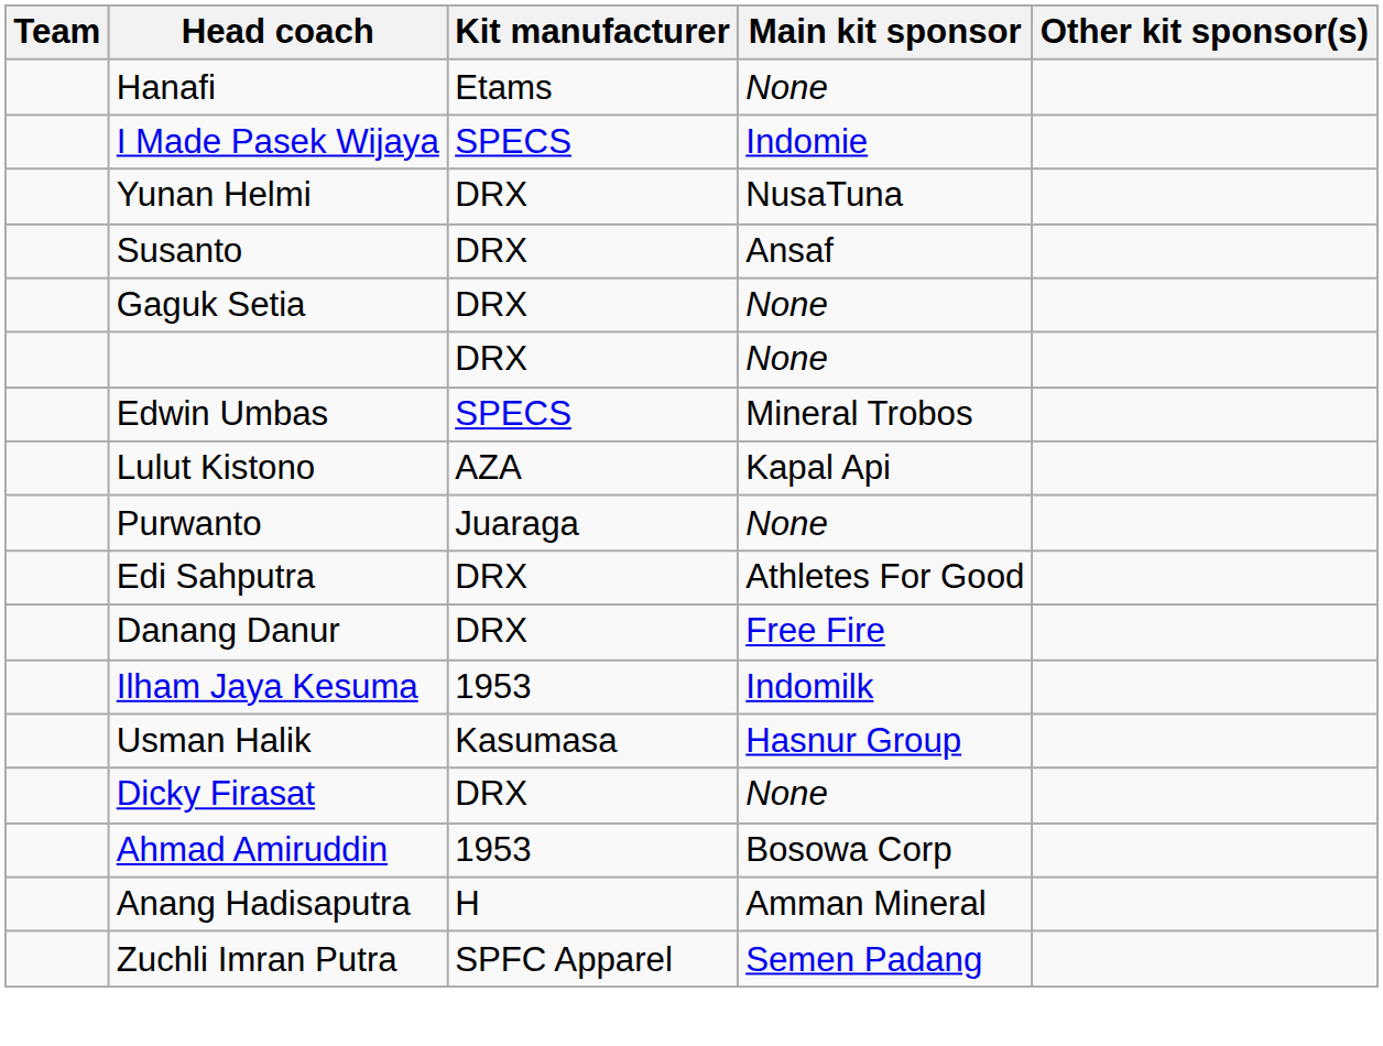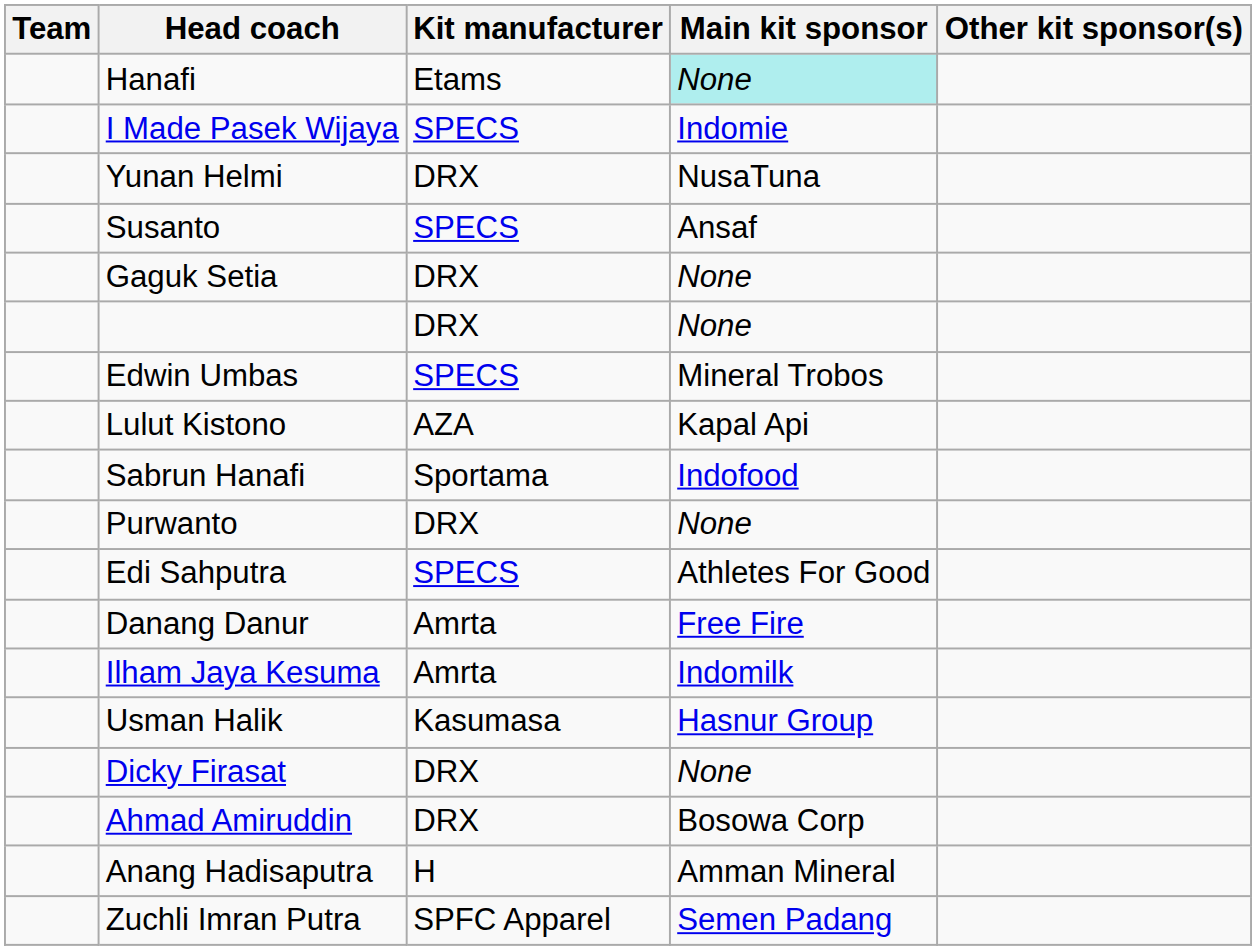 <table class="wikitable">
 <tr>
 <th>Team</th>
 <th>Head coach</th>
 <th class="nowrap">Kit manufacturer</th>
 <th>Main kit sponsor</th>
 <th>Other kit sponsor(s)</th>
 </tr>
 <tr>
 <td></td>
 <td> Hanafi</td>
 <td> Etams</td>
-<td><em>None</em></td>
+<td style="background: paleturquoise;"><em>None</em></td>
 <td></td>
 </tr>
 <tr>
 <td></td>
 <td> <a href='#'>I Made Pasek Wijaya</a></td>
 <td> <a href='#'>SPECS</a></td>
 <td><a href='#'>Indomie</a></td>
 <td></td>
 </tr>
 <tr>
 <td></td>
 <td> Yunan Helmi</td>
 <td> DRX</td>
 <td>NusaTuna</td>
 <td></td>
 </tr>
 <tr>
 <td></td>
 <td> Susanto</td>
-<td> DRX</td>
+<td> <a href='#'>SPECS</a></td>
 <td>Ansaf</td>
 <td></td>
 </tr>
 <tr>
 <td></td>
 <td> Gaguk Setia</td>
 <td> DRX</td>
 <td><em>None</em></td>
 <td></td>
 </tr>
 <tr>
 <td></td>
 <td></td>
 <td> DRX</td>
 <td><em>None</em></td>
 <td></td>
 </tr>
 <tr>
 <td></td>
 <td> Edwin Umbas</td>
 <td> <a href='#'>SPECS</a></td>
 <td>Mineral Trobos</td>
 <td></td>
 </tr>
 <tr>
 <td></td>
 <td> Lulut Kistono</td>
 <td> AZA</td>
 <td>Kapal Api</td>
 <td></td>
 </tr>
 <tr>
 <td></td>
+<td> Sabrun Hanafi</td>
+<td> Sportama</td>
+<td><a href='#'>Indofood</a></td>
+<td></td>
+</tr>
+<tr>
+<td></td>
 <td> Purwanto</td>
-<td> Juaraga</td>
+<td> DRX</td>
 <td><em>None</em></td>
 <td></td>
 </tr>
 <tr>
 <td></td>
 <td> Edi Sahputra</td>
-<td> DRX</td>
+<td> <a href='#'>SPECS</a></td>
 <td>Athletes For Good</td>
 <td></td>
 </tr>
 <tr>
 <td></td>
 <td> Danang Danur</td>
-<td> DRX</td>
+<td> Amrta</td>
 <td><a href='#'>Free Fire</a></td>
 <td></td>
 </tr>
 <tr>
 <td></td>
 <td> <a href='#'>Ilham Jaya Kesuma</a></td>
-<td> 1953</td>
+<td> Amrta</td>
 <td><a href='#'>Indomilk</a></td>
 <td></td>
 </tr>
 <tr>
 <td></td>
 <td> Usman Halik</td>
 <td> Kasumasa</td>
 <td><a href='#'>Hasnur Group</a></td>
 <td></td>
 </tr>
 <tr>
 <td></td>
 <td> <a href='#'>Dicky Firasat</a></td>
 <td> DRX</td>
 <td><em>None</em></td>
 <td></td>
 </tr>
 <tr>
 <td></td>
 <td> <a href='#'>Ahmad Amiruddin</a></td>
-<td> 1953</td>
+<td> DRX</td>
 <td>Bosowa Corp</td>
 <td></td>
 </tr>
 <tr>
 <td></td>
 <td> Anang Hadisaputra</td>
 <td> H</td>
 <td>Amman Mineral</td>
 <td></td>
 </tr>
 <tr>
 <td></td>
 <td> Zuchli Imran Putra</td>
 <td> SPFC Apparel</td>
 <td><a href='#'>Semen Padang</a></td>
 <td></td>
 </tr>
 </table>
